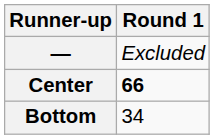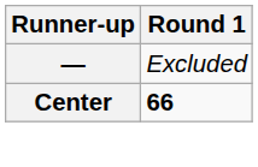 <table class="wikitable">
 <tr>
 <th>Runner-up</th>
 <th>Round 1</th>
 </tr>
 <tr>
 <th>—</th>
 <td><em>Excluded</em></td>
 </tr>
 <tr>
 <th>Center</th>
 <td><strong>66</strong></td>
 </tr>
-<tr>
-<th>Bottom</th>
-<td>34</td>
-</tr>
 </table>
